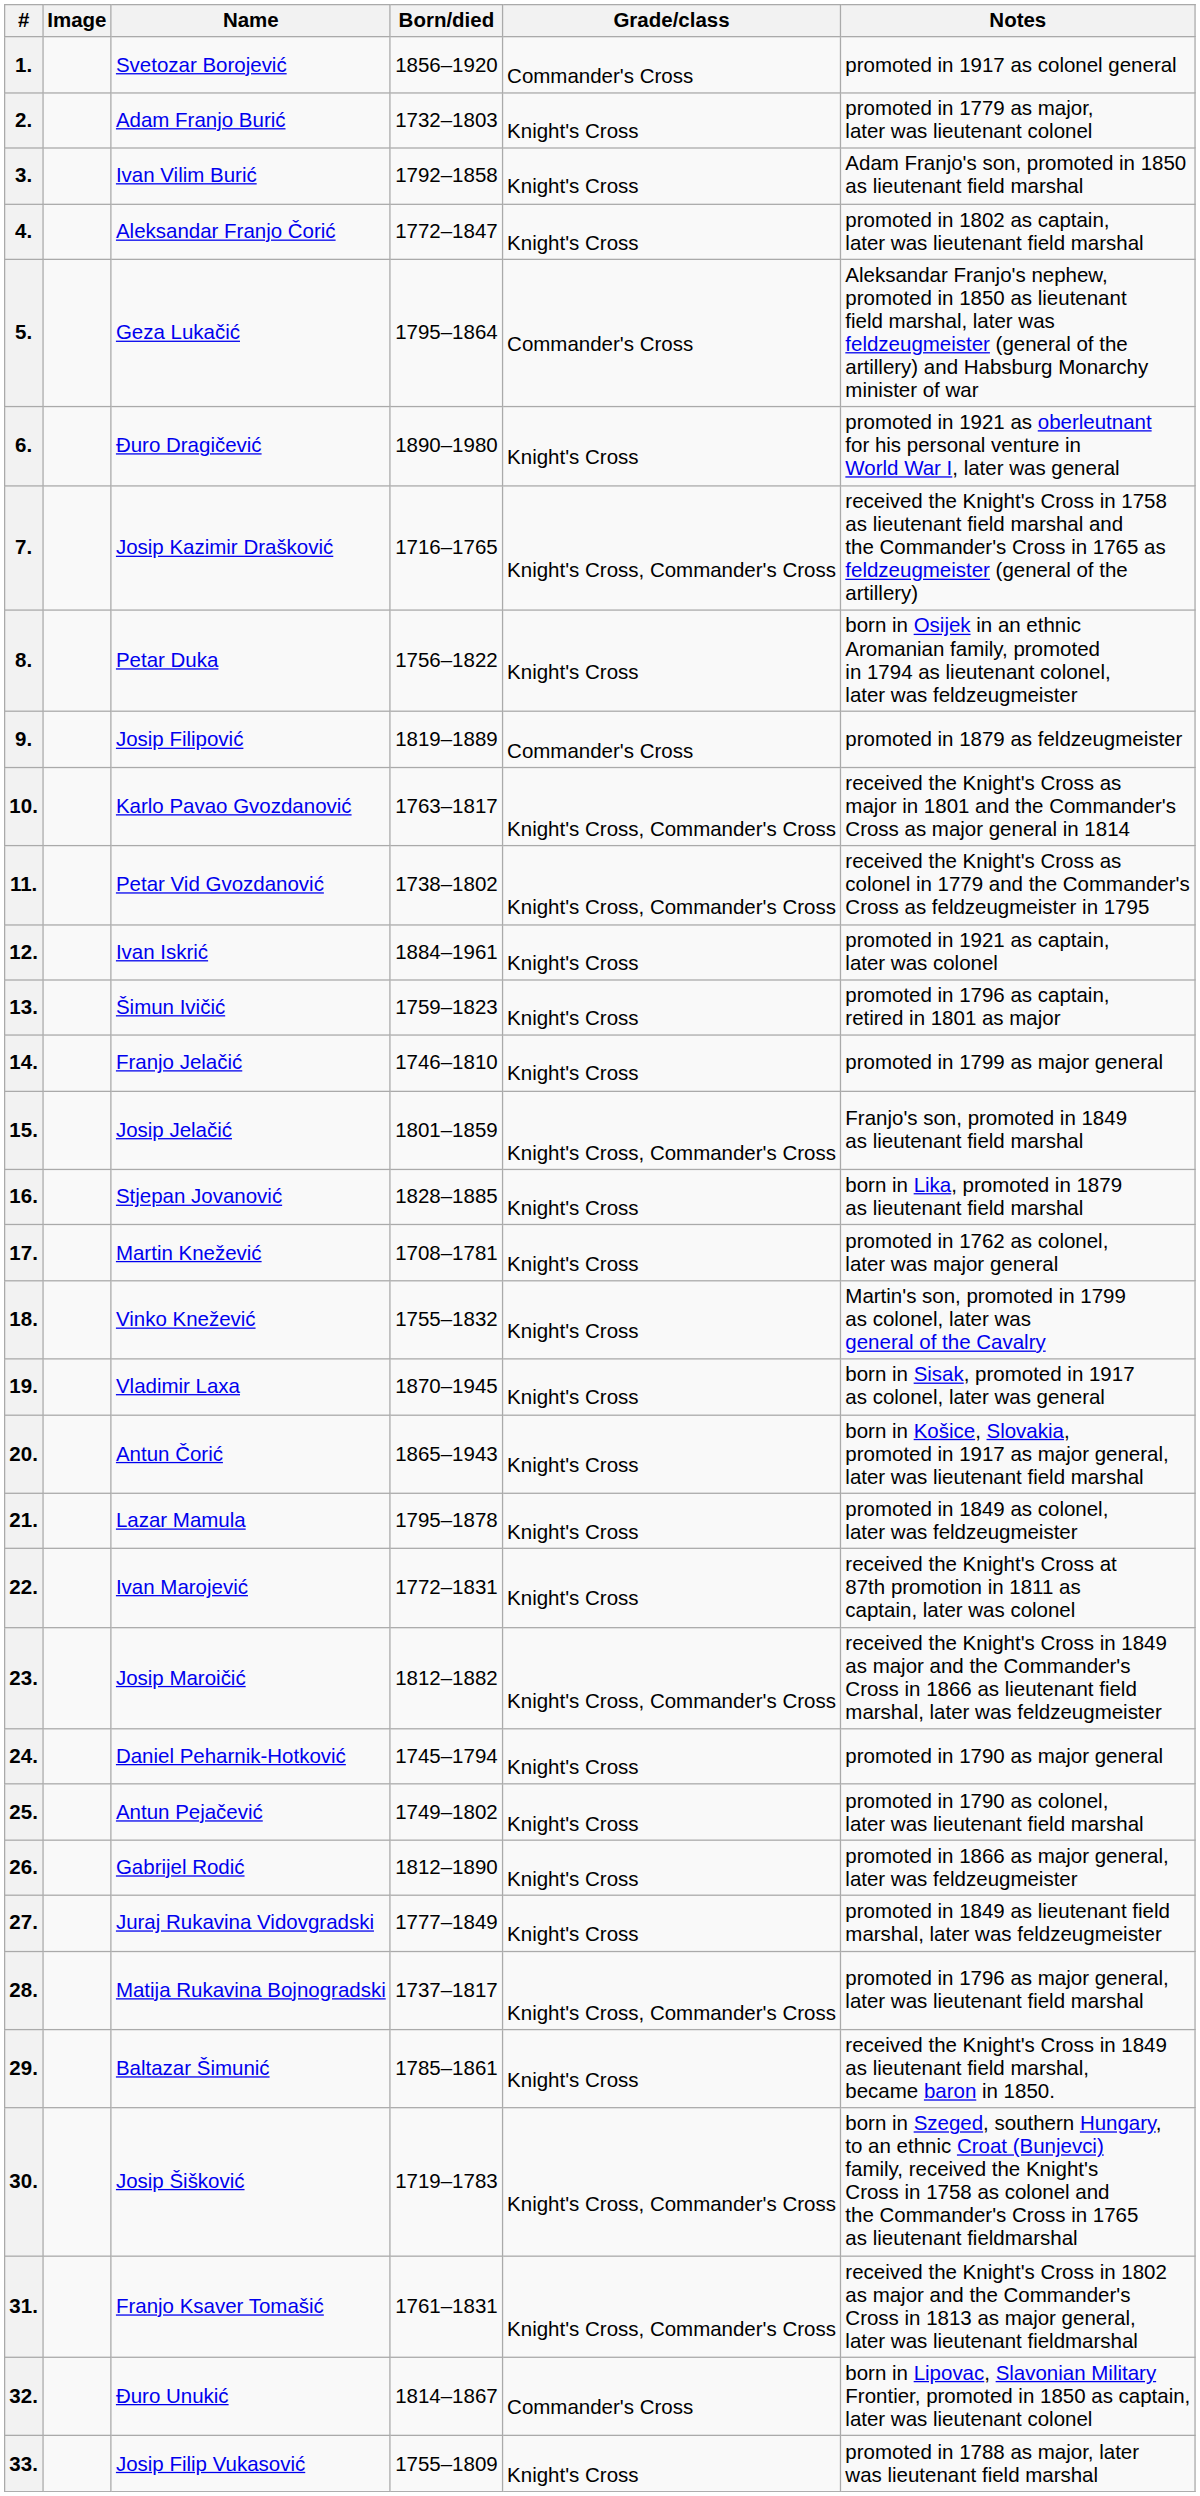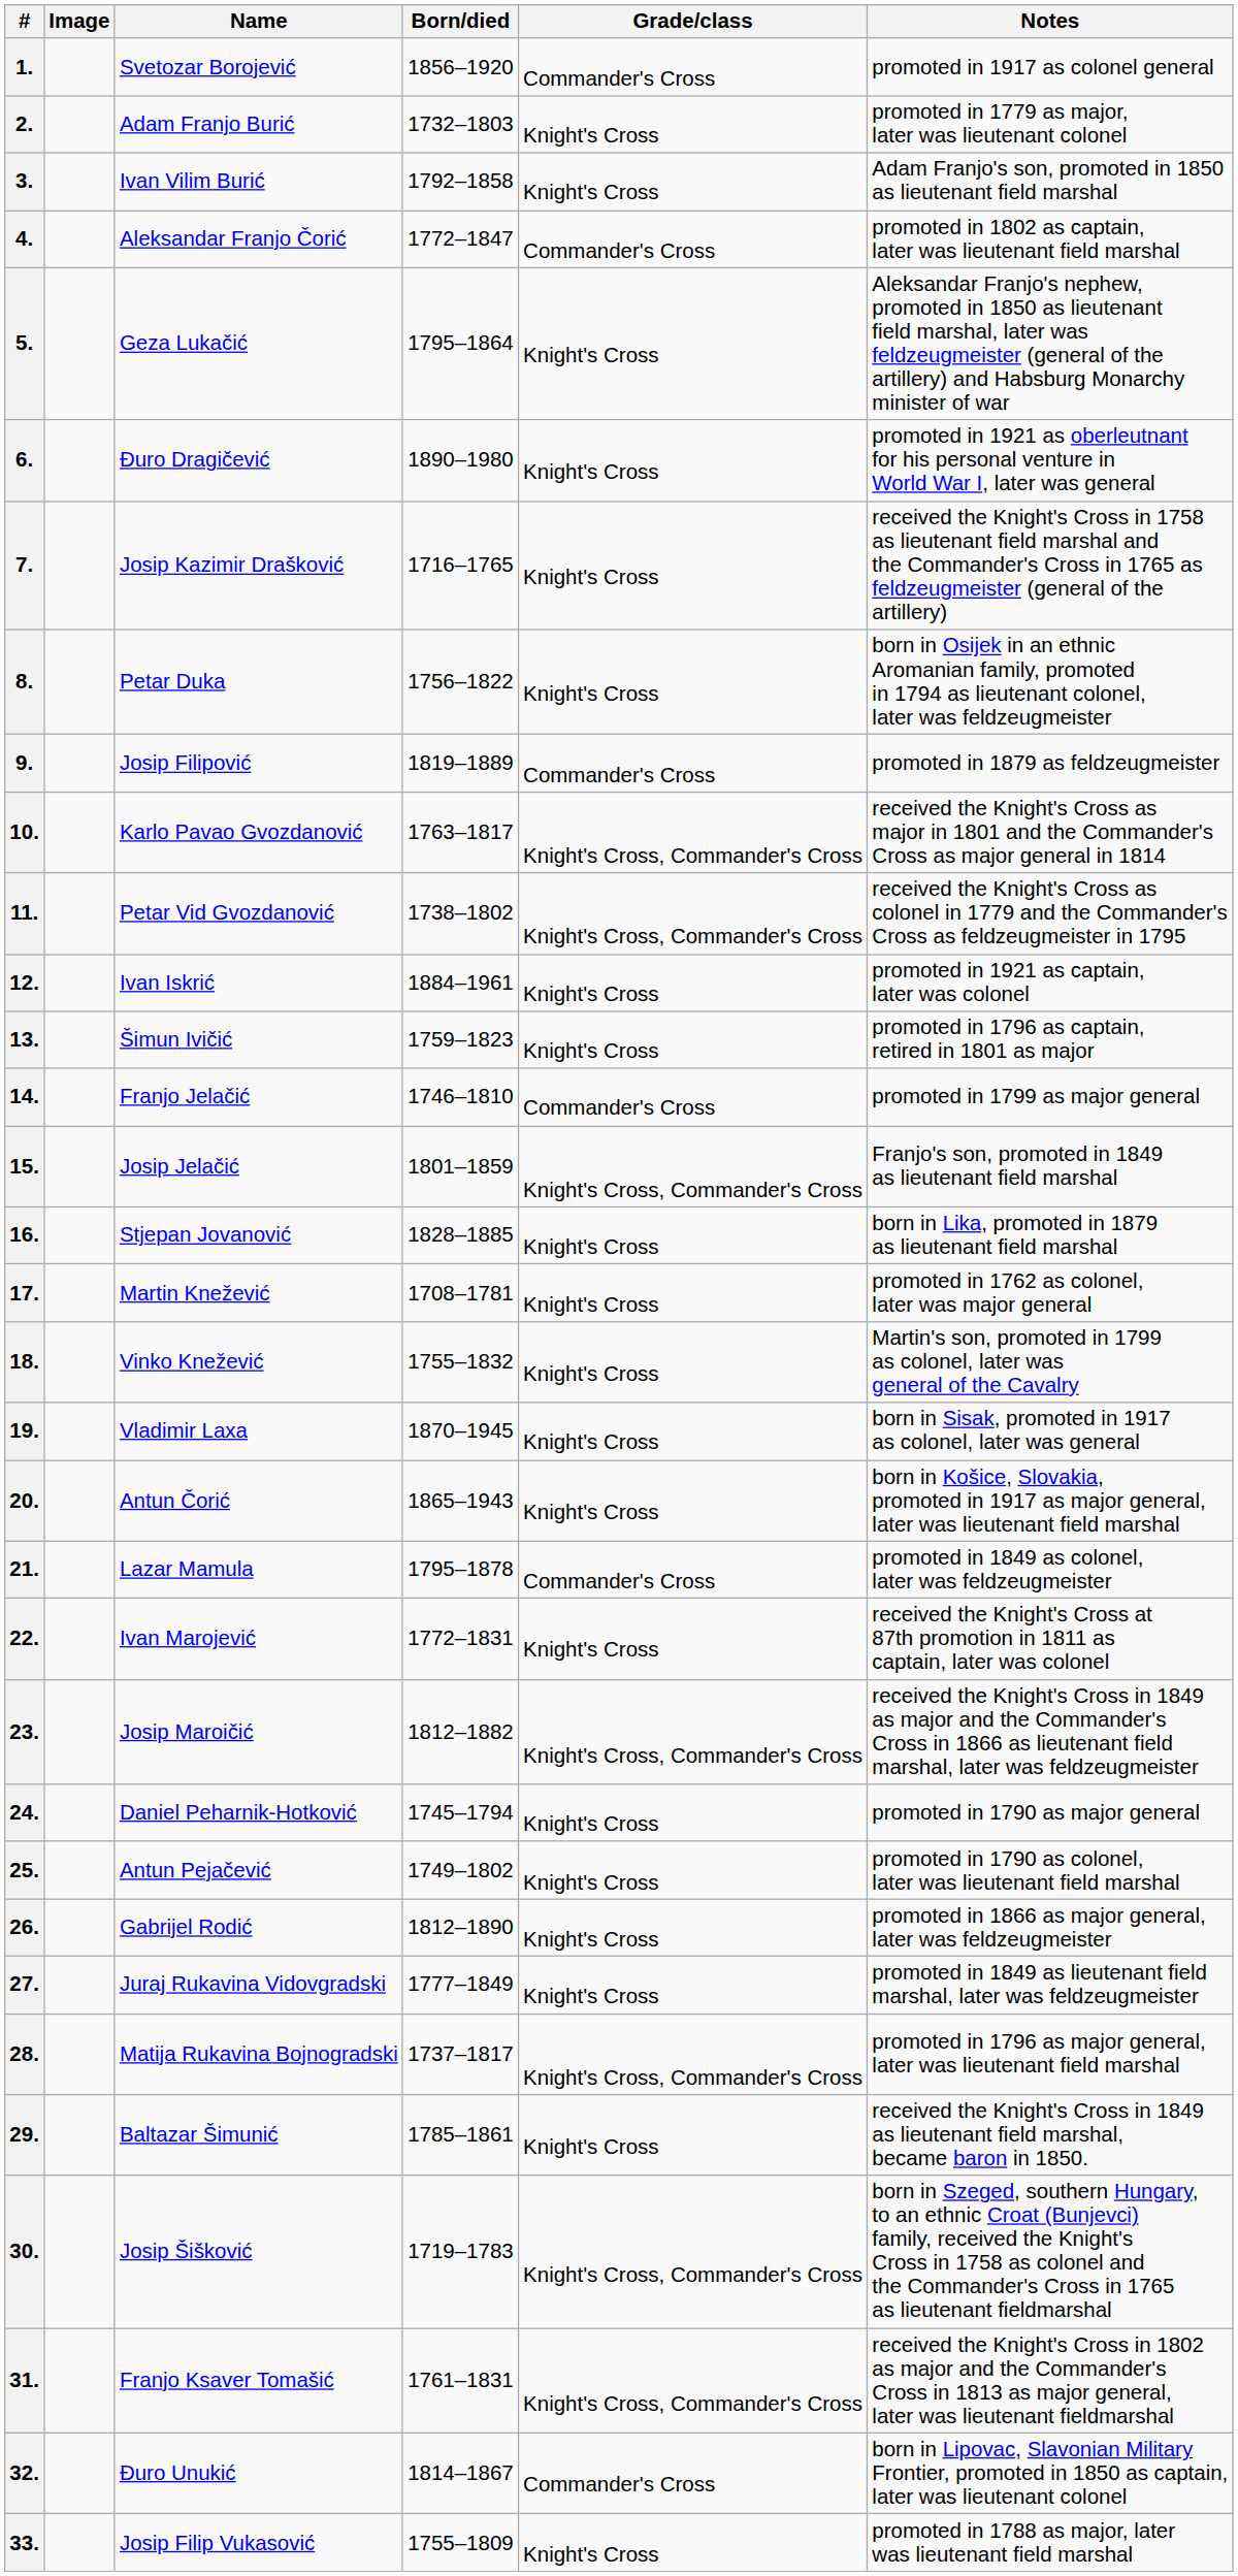 <table class="wikitable">
 <tr>
 <th>#</th>
 <th>Image</th>
 <th>Name</th>
 <th>Born/died</th>
 <th>Grade/class</th>
 <th>Notes</th>
 </tr>
 <tr>
 <th>1.</th>
 <td></td>
 <td><a href='#'>Svetozar Borojević</a></td>
 <td>1856–1920</td>
 <td><br> Commander's Cross</td>
 <td>promoted in 1917 as colonel general</td>
 </tr>
 <tr>
 <th>2.</th>
 <td></td>
 <td><a href='#'>Adam Franjo Burić</a></td>
 <td>1732–1803</td>
 <td><br> Knight's Cross</td>
 <td>promoted in 1779 as major,<br>later was lieutenant colonel</td>
 </tr>
 <tr>
 <th>3.</th>
 <td></td>
 <td><a href='#'>Ivan Vilim Burić</a></td>
 <td>1792–1858</td>
 <td><br> Knight's Cross</td>
 <td>Adam Franjo's son, promoted in 1850<br>as lieutenant field marshal</td>
 </tr>
 <tr>
 <th>4.</th>
 <td></td>
 <td><a href='#'>Aleksandar Franjo Čorić</a></td>
 <td>1772–1847</td>
-<td><br> Knight's Cross</td>
+<td><br> Commander's Cross</td>
 <td>promoted in 1802 as captain,<br>later was lieutenant field marshal</td>
 </tr>
 <tr>
 <th>5.</th>
 <td></td>
 <td><a href='#'>Geza Lukačić</a></td>
 <td>1795–1864</td>
-<td><br> Commander's Cross</td>
+<td><br> Knight's Cross</td>
 <td>Aleksandar Franjo's nephew,<br>promoted in 1850 as lieutenant<br>field marshal, later was<br><a href='#'>feldzeugmeister</a> (general of the<br>artillery) and Habsburg Monarchy<br>minister of war</td>
 </tr>
 <tr>
 <th>6.</th>
 <td></td>
 <td><a href='#'>Đuro Dragičević</a></td>
 <td>1890–1980</td>
 <td><br> Knight's Cross</td>
 <td>promoted in 1921 as <a href='#'>oberleutnant</a><br>for his personal venture in<br><a href='#'>World War I</a>, later was general</td>
 </tr>
 <tr>
 <th>7.</th>
 <td></td>
 <td><a href='#'>Josip Kazimir Drašković</a></td>
 <td>1716–1765</td>
-<td><br><br>Knight's Cross, Commander's Cross</td>
+<td><br> Knight's Cross</td>
 <td>received the Knight's Cross in 1758<br>as lieutenant field marshal and<br>the Commander's Cross in 1765 as<br><a href='#'>feldzeugmeister</a> (general of the<br>artillery)</td>
 </tr>
 <tr>
 <th>8.</th>
 <td></td>
 <td><a href='#'>Petar Duka</a></td>
 <td>1756–1822</td>
 <td><br> Knight's Cross</td>
 <td>born in <a href='#'>Osijek</a> in an ethnic<br>Aromanian family, promoted<br>in 1794 as lieutenant colonel,<br>later was feldzeugmeister</td>
 </tr>
 <tr>
 <th>9.</th>
 <td></td>
 <td><a href='#'>Josip Filipović</a></td>
 <td>1819–1889</td>
 <td><br> Commander's Cross</td>
 <td>promoted in 1879 as feldzeugmeister</td>
 </tr>
 <tr>
 <th>10.</th>
 <td></td>
 <td><a href='#'>Karlo Pavao Gvozdanović</a></td>
 <td>1763–1817</td>
 <td><br><br>Knight's Cross, Commander's Cross</td>
 <td>received the Knight's Cross as<br>major in 1801 and the Commander's<br>Cross as major general in 1814</td>
 </tr>
 <tr>
 <th>11.</th>
 <td></td>
 <td><a href='#'>Petar Vid Gvozdanović</a></td>
 <td>1738–1802</td>
 <td><br><br>Knight's Cross, Commander's Cross</td>
 <td>received the Knight's Cross as<br>colonel in 1779 and the Commander's<br>Cross as feldzeugmeister in 1795</td>
 </tr>
 <tr>
 <th>12.</th>
 <td></td>
 <td><a href='#'>Ivan Iskrić</a></td>
 <td>1884–1961</td>
 <td><br> Knight's Cross</td>
 <td>promoted in 1921 as captain,<br>later was colonel</td>
 </tr>
 <tr>
 <th>13.</th>
 <td></td>
 <td><a href='#'>Šimun Ivičić</a></td>
 <td>1759–1823</td>
 <td><br> Knight's Cross</td>
 <td>promoted in 1796 as captain,<br>retired in 1801 as major</td>
 </tr>
 <tr>
 <th>14.</th>
 <td></td>
 <td><a href='#'>Franjo Jelačić</a></td>
 <td>1746–1810</td>
-<td><br> Knight's Cross</td>
+<td><br> Commander's Cross</td>
 <td>promoted in 1799 as major general</td>
 </tr>
 <tr>
 <th>15.</th>
 <td></td>
 <td><a href='#'>Josip Jelačić</a></td>
 <td>1801–1859</td>
 <td><br><br>Knight's Cross, Commander's Cross</td>
 <td>Franjo's son, promoted in 1849<br>as lieutenant field marshal</td>
 </tr>
 <tr>
 <th>16.</th>
 <td></td>
 <td><a href='#'>Stjepan Jovanović</a></td>
 <td>1828–1885</td>
 <td><br> Knight's Cross</td>
 <td>born in <a href='#'>Lika</a>, promoted in 1879<br>as lieutenant field marshal</td>
 </tr>
 <tr>
 <th>17.</th>
 <td></td>
 <td><a href='#'>Martin Knežević</a></td>
 <td>1708–1781</td>
 <td><br> Knight's Cross</td>
 <td>promoted in 1762 as colonel,<br>later was major general</td>
 </tr>
 <tr>
 <th>18.</th>
 <td></td>
 <td><a href='#'>Vinko Knežević</a></td>
 <td>1755–1832</td>
 <td><br> Knight's Cross</td>
 <td>Martin's son, promoted in 1799<br>as colonel, later was<br><a href='#'>general of the Cavalry</a></td>
 </tr>
 <tr>
 <th>19.</th>
 <td></td>
 <td><a href='#'>Vladimir Laxa</a></td>
 <td>1870–1945</td>
 <td><br> Knight's Cross</td>
 <td>born in <a href='#'>Sisak</a>, promoted in 1917<br>as colonel, later was general</td>
 </tr>
 <tr>
 <th>20.</th>
 <td></td>
 <td><a href='#'>Antun Čorić</a></td>
 <td>1865–1943</td>
 <td><br> Knight's Cross</td>
 <td>born in <a href='#'>Košice</a>, <a href='#'>Slovakia</a>,<br>promoted in 1917 as major general,<br>later was lieutenant field marshal</td>
 </tr>
 <tr>
 <th>21.</th>
 <td></td>
 <td><a href='#'>Lazar Mamula</a></td>
 <td>1795–1878</td>
-<td><br> Knight's Cross</td>
+<td><br> Commander's Cross</td>
 <td>promoted in 1849 as colonel,<br>later was feldzeugmeister</td>
 </tr>
 <tr>
 <th>22.</th>
 <td></td>
 <td><a href='#'>Ivan Marojević</a></td>
 <td>1772–1831</td>
 <td><br> Knight's Cross</td>
 <td>received the Knight's Cross at<br>87th promotion in 1811 as<br>captain, later was colonel</td>
 </tr>
 <tr>
 <th>23.</th>
 <td></td>
 <td><a href='#'>Josip Maroičić</a></td>
 <td>1812–1882</td>
 <td><br><br>Knight's Cross, Commander's Cross</td>
 <td>received the Knight's Cross in 1849<br>as major and the Commander's<br>Cross in 1866 as lieutenant field<br>marshal, later was feldzeugmeister</td>
 </tr>
 <tr>
 <th>24.</th>
 <td></td>
 <td><a href='#'>Daniel Peharnik-Hotković</a></td>
 <td>1745–1794</td>
 <td><br> Knight's Cross</td>
 <td>promoted in 1790 as major general</td>
 </tr>
 <tr>
 <th>25.</th>
 <td></td>
 <td><a href='#'>Antun Pejačević</a></td>
 <td>1749–1802</td>
 <td><br> Knight's Cross</td>
 <td>promoted in 1790 as colonel,<br>later was lieutenant field marshal</td>
 </tr>
 <tr>
 <th>26.</th>
 <td></td>
 <td><a href='#'>Gabrijel Rodić</a></td>
 <td>1812–1890</td>
 <td><br> Knight's Cross</td>
 <td>promoted in 1866 as major general,<br>later was feldzeugmeister</td>
 </tr>
 <tr>
 <th>27.</th>
 <td></td>
 <td><a href='#'>Juraj Rukavina Vidovgradski</a></td>
 <td>1777–1849</td>
 <td><br> Knight's Cross</td>
 <td>promoted in 1849 as lieutenant field<br>marshal, later was feldzeugmeister</td>
 </tr>
 <tr>
 <th>28.</th>
 <td></td>
 <td><a href='#'>Matija Rukavina Bojnogradski</a></td>
 <td>1737–1817</td>
 <td><br><br>Knight's Cross, Commander's Cross</td>
 <td>promoted in 1796 as major general,<br>later was lieutenant field marshal</td>
 </tr>
 <tr>
 <th>29.</th>
 <td></td>
 <td><a href='#'>Baltazar Šimunić</a></td>
 <td>1785–1861</td>
 <td><br> Knight's Cross</td>
 <td>received the Knight's Cross in 1849<br>as lieutenant field marshal,<br>became <a href='#'>baron</a> in 1850.</td>
 </tr>
 <tr>
 <th>30.</th>
 <td></td>
 <td><a href='#'>Josip Šišković</a></td>
 <td>1719–1783</td>
 <td><br><br>Knight's Cross, Commander's Cross</td>
 <td>born in <a href='#'>Szeged</a>, southern <a href='#'>Hungary</a>,<br>to an ethnic <a href='#'>Croat (Bunjevci)</a><br>family, received the Knight's<br>Cross in 1758 as colonel and<br>the Commander's Cross in 1765<br>as lieutenant fieldmarshal</td>
 </tr>
 <tr>
 <th>31.</th>
 <td></td>
 <td><a href='#'>Franjo Ksaver Tomašić</a></td>
 <td>1761–1831</td>
 <td><br><br>Knight's Cross, Commander's Cross</td>
 <td>received the Knight's Cross in 1802<br>as major and the Commander's<br>Cross in 1813 as major general,<br>later was lieutenant fieldmarshal</td>
 </tr>
 <tr>
 <th>32.</th>
 <td></td>
 <td><a href='#'>Đuro Unukić</a></td>
 <td>1814–1867</td>
 <td><br> Commander's Cross</td>
 <td>born in <a href='#'>Lipovac</a>, <a href='#'>Slavonian Military</a><br>Frontier, promoted in 1850 as captain,<br>later was lieutenant colonel</td>
 </tr>
 <tr>
 <th>33.</th>
 <td></td>
 <td><a href='#'>Josip Filip Vukasović</a></td>
 <td>1755–1809</td>
 <td><br> Knight's Cross</td>
 <td>promoted in 1788 as major, later<br>was lieutenant field marshal</td>
 </tr>
 </table>
